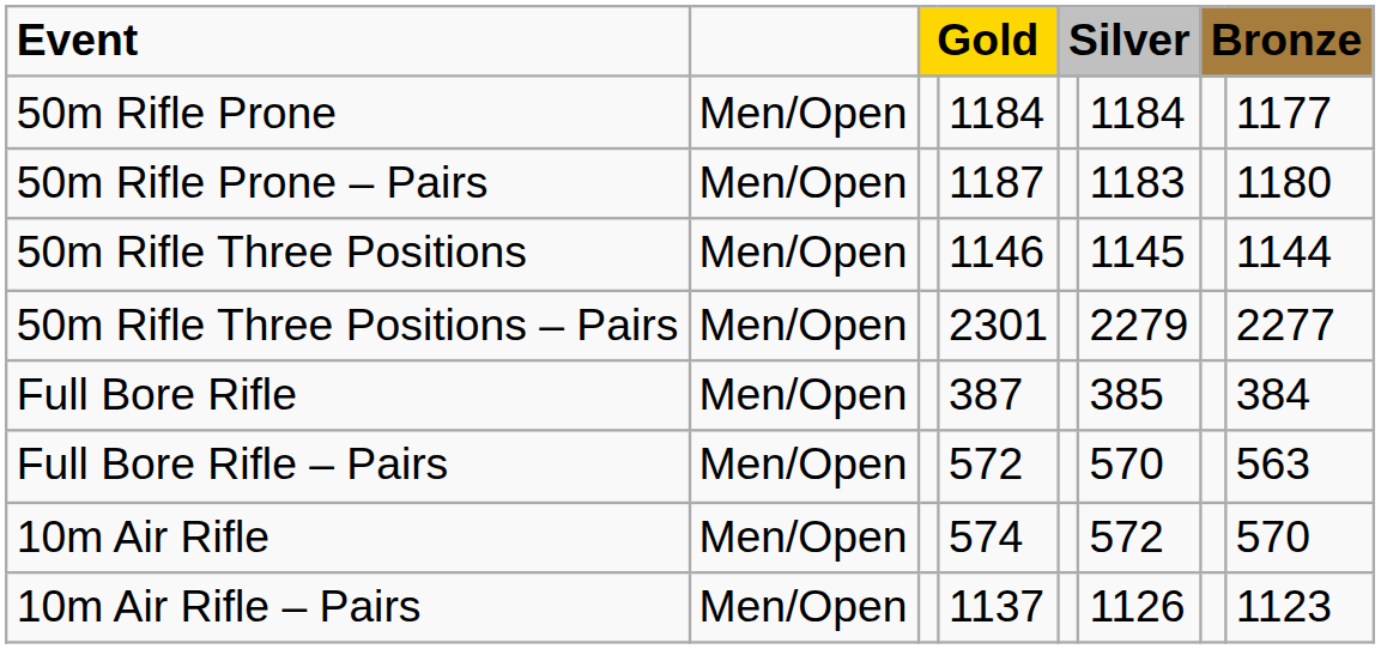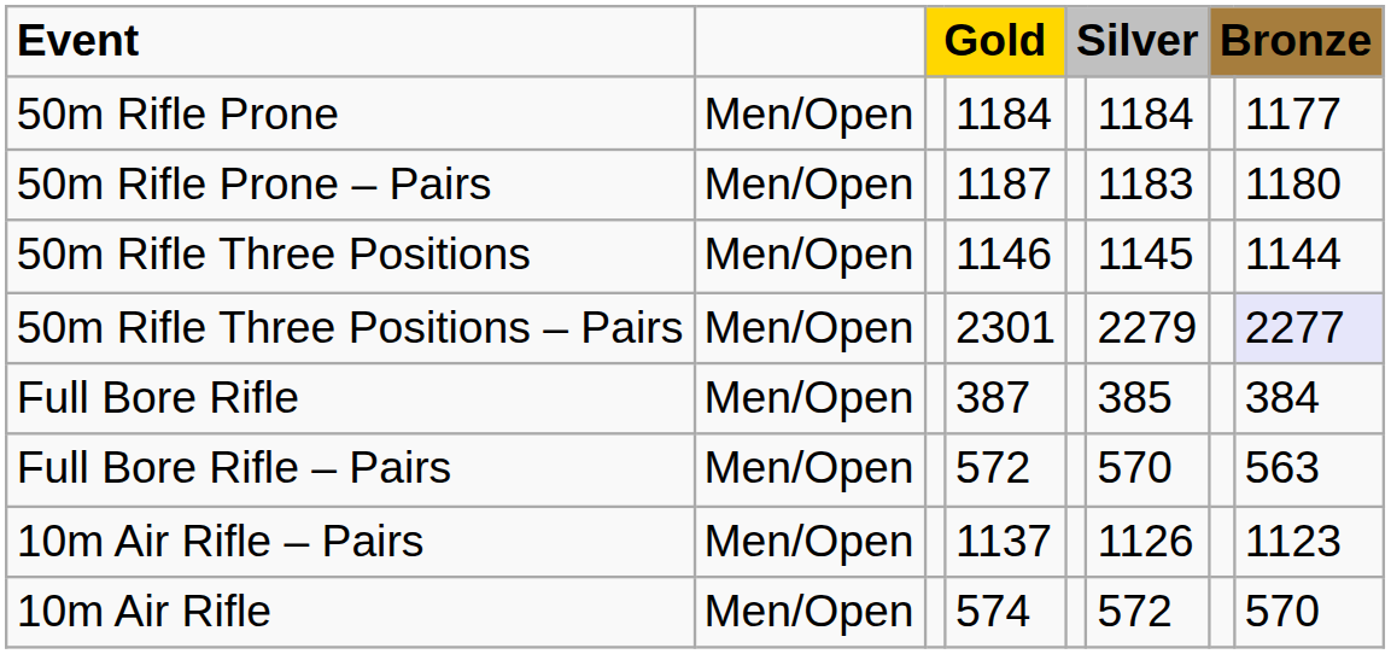 <table class="wikitable">
 <tr>
 <td><strong>Event</strong></td>
 <td></td>
 <td !  style="text-align:center; background:gold;" colspan="2"><strong>Gold</strong></td>
 <td !  style="text-align:center; background:silver;" colspan="2"><strong>Silver</strong></td>
 <td !  style="text-align:center; background:#a67d3d;" colspan="2"><strong>Bronze</strong></td>
 </tr>
 <tr>
 <td>50m Rifle Prone</td>
 <td>Men/Open</td>
 <td></td>
 <td>1184</td>
 <td></td>
 <td>1184</td>
 <td></td>
 <td>1177</td>
 </tr>
 <tr>
 <td>50m Rifle Prone – Pairs</td>
 <td>Men/Open</td>
 <td></td>
 <td>1187</td>
 <td></td>
 <td>1183</td>
 <td></td>
 <td>1180</td>
 </tr>
 <tr>
 <td>50m Rifle Three Positions</td>
 <td>Men/Open</td>
 <td></td>
 <td>1146</td>
 <td></td>
 <td>1145</td>
 <td></td>
 <td>1144</td>
 </tr>
 <tr>
 <td>50m Rifle Three Positions – Pairs</td>
 <td>Men/Open</td>
 <td></td>
 <td>2301</td>
 <td></td>
 <td>2279</td>
 <td></td>
-<td>2277</td>
+<td style="background: lavender;">2277</td>
 </tr>
 <tr>
 <td>Full Bore Rifle</td>
 <td>Men/Open</td>
 <td></td>
 <td>387</td>
 <td></td>
 <td>385</td>
 <td></td>
 <td>384</td>
 </tr>
 <tr>
 <td>Full Bore Rifle – Pairs</td>
 <td>Men/Open</td>
 <td></td>
 <td>572</td>
 <td></td>
 <td>570</td>
 <td></td>
 <td>563</td>
 </tr>
 <tr>
+<td>10m Air Rifle – Pairs</td>
+<td>Men/Open</td>
+<td></td>
+<td>1137</td>
+<td></td>
+<td>1126</td>
+<td></td>
+<td>1123</td>
+</tr>
+<tr>
 <td>10m Air Rifle</td>
 <td>Men/Open</td>
 <td></td>
 <td>574</td>
 <td></td>
 <td>572</td>
 <td></td>
 <td>570</td>
 </tr>
-<tr>
-<td>10m Air Rifle – Pairs</td>
-<td>Men/Open</td>
-<td></td>
-<td>1137</td>
-<td></td>
-<td>1126</td>
-<td></td>
-<td>1123</td>
-</tr>
 </table>
